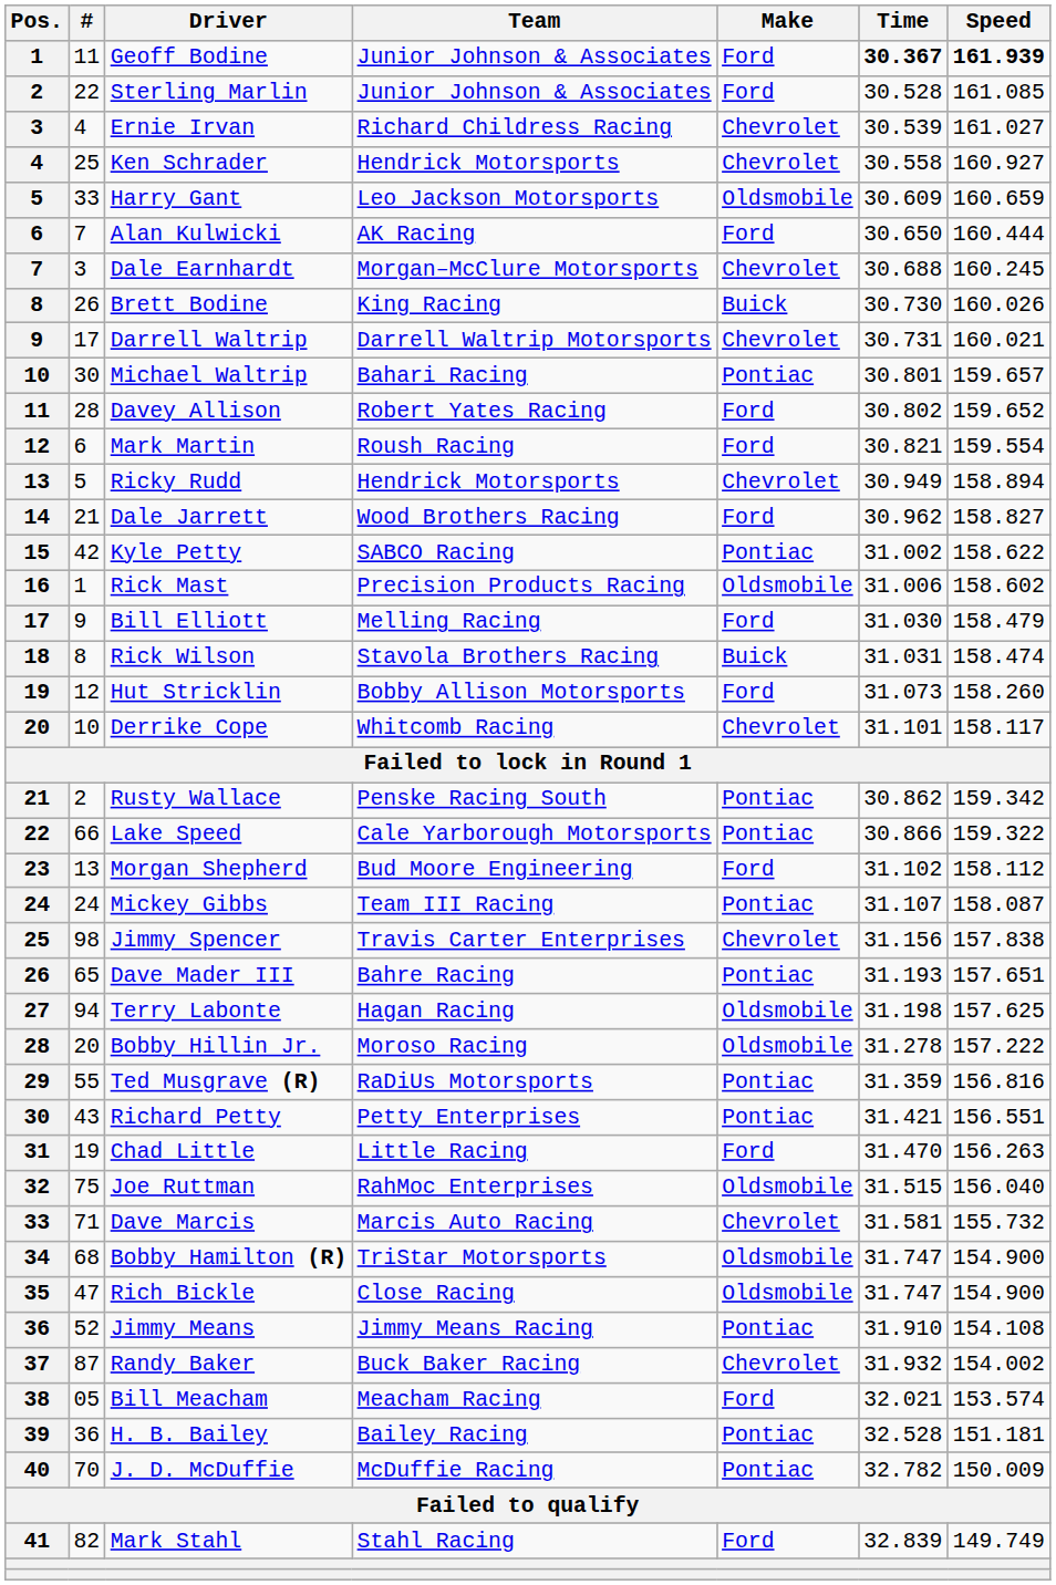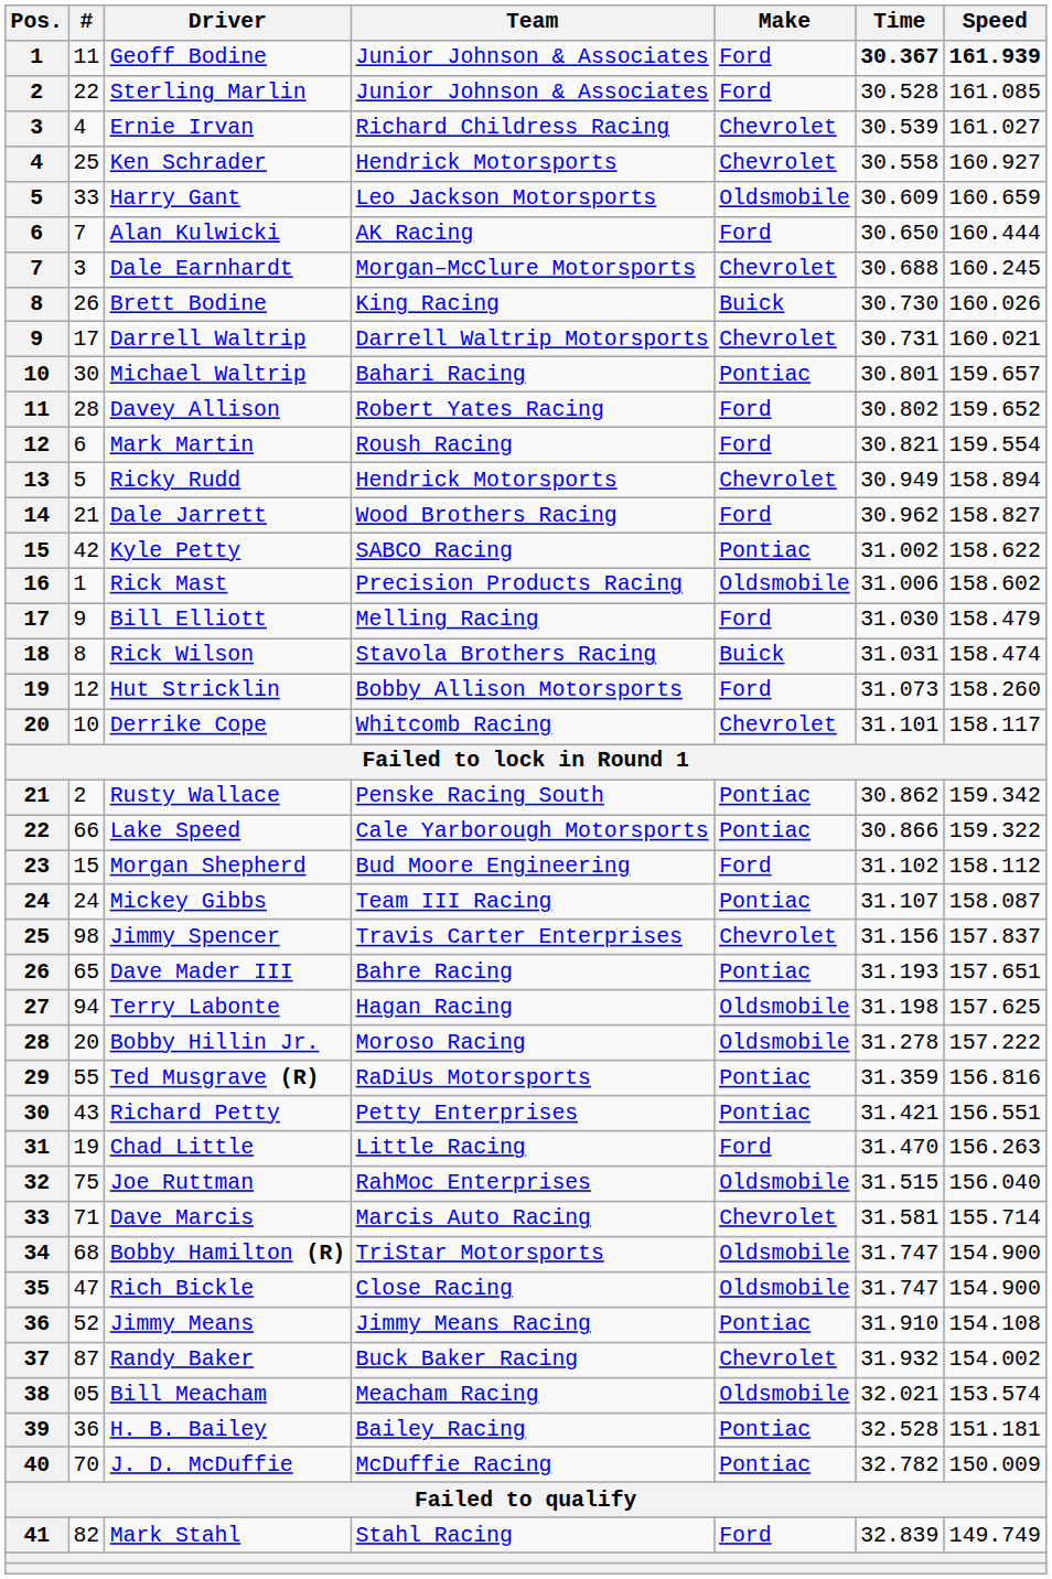 <table class="wikitable" style="font-size:95%">
 <tr>
 <th>Pos.</th>
 <th>#</th>
 <th>Driver</th>
 <th>Team</th>
 <th>Make</th>
 <th>Time</th>
 <th>Speed</th>
 </tr>
 <tr>
 <th>1</th>
 <td>11</td>
 <td><a href='#'>Geoff Bodine</a></td>
 <td><a href='#'>Junior Johnson & Associates</a></td>
 <td><a href='#'>Ford</a></td>
 <td><strong>30.367</strong></td>
 <td><strong>161.939</strong></td>
 </tr>
 <tr>
 <th>2</th>
 <td>22</td>
 <td><a href='#'>Sterling Marlin</a></td>
 <td><a href='#'>Junior Johnson & Associates</a></td>
 <td><a href='#'>Ford</a></td>
 <td>30.528</td>
 <td>161.085</td>
 </tr>
 <tr>
 <th>3</th>
 <td>4</td>
 <td><a href='#'>Ernie Irvan</a></td>
 <td><a href='#'>Richard Childress Racing</a></td>
 <td><a href='#'>Chevrolet</a></td>
 <td>30.539</td>
 <td>161.027</td>
 </tr>
 <tr>
 <th>4</th>
 <td>25</td>
 <td><a href='#'>Ken Schrader</a></td>
 <td><a href='#'>Hendrick Motorsports</a></td>
 <td><a href='#'>Chevrolet</a></td>
 <td>30.558</td>
 <td>160.927</td>
 </tr>
 <tr>
 <th>5</th>
 <td>33</td>
 <td><a href='#'>Harry Gant</a></td>
 <td><a href='#'>Leo Jackson Motorsports</a></td>
 <td><a href='#'>Oldsmobile</a></td>
 <td>30.609</td>
 <td>160.659</td>
 </tr>
 <tr>
 <th>6</th>
 <td>7</td>
 <td><a href='#'>Alan Kulwicki</a></td>
 <td><a href='#'>AK Racing</a></td>
 <td><a href='#'>Ford</a></td>
 <td>30.650</td>
 <td>160.444</td>
 </tr>
 <tr>
 <th>7</th>
 <td>3</td>
 <td><a href='#'>Dale Earnhardt</a></td>
 <td><a href='#'>Morgan–McClure Motorsports</a></td>
 <td><a href='#'>Chevrolet</a></td>
 <td>30.688</td>
 <td>160.245</td>
 </tr>
 <tr>
 <th>8</th>
 <td>26</td>
 <td><a href='#'>Brett Bodine</a></td>
 <td><a href='#'>King Racing</a></td>
 <td><a href='#'>Buick</a></td>
 <td>30.730</td>
 <td>160.026</td>
 </tr>
 <tr>
 <th>9</th>
 <td>17</td>
 <td><a href='#'>Darrell Waltrip</a></td>
 <td><a href='#'>Darrell Waltrip Motorsports</a></td>
 <td><a href='#'>Chevrolet</a></td>
 <td>30.731</td>
 <td>160.021</td>
 </tr>
 <tr>
 <th>10</th>
 <td>30</td>
 <td><a href='#'>Michael Waltrip</a></td>
 <td><a href='#'>Bahari Racing</a></td>
 <td><a href='#'>Pontiac</a></td>
 <td>30.801</td>
 <td>159.657</td>
 </tr>
 <tr>
 <th>11</th>
 <td>28</td>
 <td><a href='#'>Davey Allison</a></td>
 <td><a href='#'>Robert Yates Racing</a></td>
 <td><a href='#'>Ford</a></td>
 <td>30.802</td>
 <td>159.652</td>
 </tr>
 <tr>
 <th>12</th>
 <td>6</td>
 <td><a href='#'>Mark Martin</a></td>
 <td><a href='#'>Roush Racing</a></td>
 <td><a href='#'>Ford</a></td>
 <td>30.821</td>
 <td>159.554</td>
 </tr>
 <tr>
 <th>13</th>
 <td>5</td>
 <td><a href='#'>Ricky Rudd</a></td>
 <td><a href='#'>Hendrick Motorsports</a></td>
 <td><a href='#'>Chevrolet</a></td>
 <td>30.949</td>
 <td>158.894</td>
 </tr>
 <tr>
 <th>14</th>
 <td>21</td>
 <td><a href='#'>Dale Jarrett</a></td>
 <td><a href='#'>Wood Brothers Racing</a></td>
 <td><a href='#'>Ford</a></td>
 <td>30.962</td>
 <td>158.827</td>
 </tr>
 <tr>
 <th>15</th>
 <td>42</td>
 <td><a href='#'>Kyle Petty</a></td>
 <td><a href='#'>SABCO Racing</a></td>
 <td><a href='#'>Pontiac</a></td>
 <td>31.002</td>
 <td>158.622</td>
 </tr>
 <tr>
 <th>16</th>
 <td>1</td>
 <td><a href='#'>Rick Mast</a></td>
 <td><a href='#'>Precision Products Racing</a></td>
 <td><a href='#'>Oldsmobile</a></td>
 <td>31.006</td>
 <td>158.602</td>
 </tr>
 <tr>
 <th>17</th>
 <td>9</td>
 <td><a href='#'>Bill Elliott</a></td>
 <td><a href='#'>Melling Racing</a></td>
 <td><a href='#'>Ford</a></td>
 <td>31.030</td>
 <td>158.479</td>
 </tr>
 <tr>
 <th>18</th>
 <td>8</td>
 <td><a href='#'>Rick Wilson</a></td>
 <td><a href='#'>Stavola Brothers Racing</a></td>
 <td><a href='#'>Buick</a></td>
 <td>31.031</td>
 <td>158.474</td>
 </tr>
 <tr>
 <th>19</th>
 <td>12</td>
 <td><a href='#'>Hut Stricklin</a></td>
 <td><a href='#'>Bobby Allison Motorsports</a></td>
 <td><a href='#'>Ford</a></td>
 <td>31.073</td>
 <td>158.260</td>
 </tr>
 <tr>
 <th>20</th>
 <td>10</td>
 <td><a href='#'>Derrike Cope</a></td>
 <td><a href='#'>Whitcomb Racing</a></td>
 <td><a href='#'>Chevrolet</a></td>
 <td>31.101</td>
 <td>158.117</td>
 </tr>
 <tr>
 <th colspan="7">Failed to lock in Round 1</th>
 </tr>
 <tr>
 <th>21</th>
 <td>2</td>
 <td><a href='#'>Rusty Wallace</a></td>
 <td><a href='#'>Penske Racing South</a></td>
 <td><a href='#'>Pontiac</a></td>
 <td>30.862</td>
 <td>159.342</td>
 </tr>
 <tr>
 <th>22</th>
 <td>66</td>
 <td><a href='#'>Lake Speed</a></td>
 <td><a href='#'>Cale Yarborough Motorsports</a></td>
 <td><a href='#'>Pontiac</a></td>
 <td>30.866</td>
 <td>159.322</td>
 </tr>
 <tr>
 <th>23</th>
-<td>13</td>
+<td>15</td>
 <td><a href='#'>Morgan Shepherd</a></td>
 <td><a href='#'>Bud Moore Engineering</a></td>
 <td><a href='#'>Ford</a></td>
 <td>31.102</td>
 <td>158.112</td>
 </tr>
 <tr>
 <th>24</th>
 <td>24</td>
 <td><a href='#'>Mickey Gibbs</a></td>
 <td><a href='#'>Team III Racing</a></td>
 <td><a href='#'>Pontiac</a></td>
 <td>31.107</td>
 <td>158.087</td>
 </tr>
 <tr>
 <th>25</th>
 <td>98</td>
 <td><a href='#'>Jimmy Spencer</a></td>
 <td><a href='#'>Travis Carter Enterprises</a></td>
 <td><a href='#'>Chevrolet</a></td>
 <td>31.156</td>
-<td>157.838</td>
+<td>157.837</td>
 </tr>
 <tr>
 <th>26</th>
 <td>65</td>
 <td><a href='#'>Dave Mader III</a></td>
 <td><a href='#'>Bahre Racing</a></td>
 <td><a href='#'>Pontiac</a></td>
 <td>31.193</td>
 <td>157.651</td>
 </tr>
 <tr>
 <th>27</th>
 <td>94</td>
 <td><a href='#'>Terry Labonte</a></td>
 <td><a href='#'>Hagan Racing</a></td>
 <td><a href='#'>Oldsmobile</a></td>
 <td>31.198</td>
 <td>157.625</td>
 </tr>
 <tr>
 <th>28</th>
 <td>20</td>
 <td><a href='#'>Bobby Hillin Jr.</a></td>
 <td><a href='#'>Moroso Racing</a></td>
 <td><a href='#'>Oldsmobile</a></td>
 <td>31.278</td>
 <td>157.222</td>
 </tr>
 <tr>
 <th>29</th>
 <td>55</td>
 <td><a href='#'>Ted Musgrave</a> <strong>(R)</strong></td>
 <td><a href='#'>RaDiUs Motorsports</a></td>
 <td><a href='#'>Pontiac</a></td>
 <td>31.359</td>
 <td>156.816</td>
 </tr>
 <tr>
 <th>30</th>
 <td>43</td>
 <td><a href='#'>Richard Petty</a></td>
 <td><a href='#'>Petty Enterprises</a></td>
 <td><a href='#'>Pontiac</a></td>
 <td>31.421</td>
 <td>156.551</td>
 </tr>
 <tr>
 <th>31</th>
 <td>19</td>
 <td><a href='#'>Chad Little</a></td>
 <td><a href='#'>Little Racing</a></td>
 <td><a href='#'>Ford</a></td>
 <td>31.470</td>
 <td>156.263</td>
 </tr>
 <tr>
 <th>32</th>
 <td>75</td>
 <td><a href='#'>Joe Ruttman</a></td>
 <td><a href='#'>RahMoc Enterprises</a></td>
 <td><a href='#'>Oldsmobile</a></td>
 <td>31.515</td>
 <td>156.040</td>
 </tr>
 <tr>
 <th>33</th>
 <td>71</td>
 <td><a href='#'>Dave Marcis</a></td>
 <td><a href='#'>Marcis Auto Racing</a></td>
 <td><a href='#'>Chevrolet</a></td>
 <td>31.581</td>
-<td>155.732</td>
+<td>155.714</td>
 </tr>
 <tr>
 <th>34</th>
 <td>68</td>
 <td><a href='#'>Bobby Hamilton</a> <strong>(R)</strong></td>
 <td><a href='#'>TriStar Motorsports</a></td>
 <td><a href='#'>Oldsmobile</a></td>
 <td>31.747</td>
 <td>154.900</td>
 </tr>
 <tr>
 <th>35</th>
 <td>47</td>
 <td><a href='#'>Rich Bickle</a></td>
 <td><a href='#'>Close Racing</a></td>
 <td><a href='#'>Oldsmobile</a></td>
 <td>31.747</td>
 <td>154.900</td>
 </tr>
 <tr>
 <th>36</th>
 <td>52</td>
 <td><a href='#'>Jimmy Means</a></td>
 <td><a href='#'>Jimmy Means Racing</a></td>
 <td><a href='#'>Pontiac</a></td>
 <td>31.910</td>
 <td>154.108</td>
 </tr>
 <tr>
 <th>37</th>
 <td>87</td>
 <td><a href='#'>Randy Baker</a></td>
 <td><a href='#'>Buck Baker Racing</a></td>
 <td><a href='#'>Chevrolet</a></td>
 <td>31.932</td>
 <td>154.002</td>
 </tr>
 <tr>
 <th>38</th>
 <td>05</td>
 <td><a href='#'>Bill Meacham</a></td>
 <td><a href='#'>Meacham Racing</a></td>
-<td><a href='#'>Ford</a></td>
+<td><a href='#'>Oldsmobile</a></td>
 <td>32.021</td>
 <td>153.574</td>
 </tr>
 <tr>
 <th>39</th>
 <td>36</td>
 <td><a href='#'>H. B. Bailey</a></td>
 <td><a href='#'>Bailey Racing</a></td>
 <td><a href='#'>Pontiac</a></td>
 <td>32.528</td>
 <td>151.181</td>
 </tr>
 <tr>
 <th>40</th>
 <td>70</td>
 <td><a href='#'>J. D. McDuffie</a></td>
 <td><a href='#'>McDuffie Racing</a></td>
 <td><a href='#'>Pontiac</a></td>
 <td>32.782</td>
 <td>150.009</td>
 </tr>
 <tr>
 <th colspan="7">Failed to qualify</th>
 </tr>
 <tr>
 <th>41</th>
 <td>82</td>
 <td><a href='#'>Mark Stahl</a></td>
 <td><a href='#'>Stahl Racing</a></td>
 <td><a href='#'>Ford</a></td>
 <td>32.839</td>
 <td>149.749</td>
 </tr>
 <tr>
 <th colspan="7"></th>
 </tr>
 <tr>
 <th colspan="7"></th>
 </tr>
 </table>
